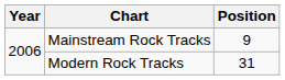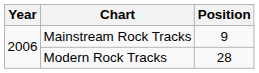 <table class="wikitable">
 <tr>
 <th>Year</th>
 <th>Chart</th>
 <th>Position</th>
 </tr>
 <tr>
 <td rowspan="2">2006</td>
 <td>Mainstream Rock Tracks</td>
 <td align="center">9</td>
 </tr>
 <tr>
 <td>Modern Rock Tracks</td>
-<td align="center">31</td>
+<td align="center">28</td>
 </tr>
 </table>
